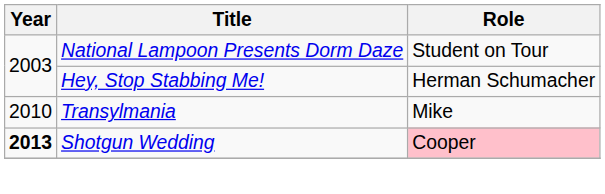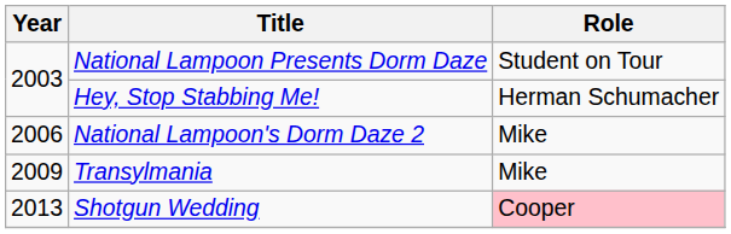 <table class="wikitable">
 <tr>
 <th>Year</th>
 <th>Title</th>
 <th>Role</th>
 </tr>
 <tr>
 <td rowspan="2">2003</td>
 <td><em><a href='#'>National Lampoon Presents Dorm Daze</a></em></td>
 <td>Student on Tour</td>
 </tr>
 <tr>
 <td><em><a href='#'>Hey, Stop Stabbing Me!</a></em></td>
 <td>Herman Schumacher</td>
 </tr>
 <tr>
-<td>2010</td>
+<td>2006</td>
+<td><em><a href='#'>National Lampoon's Dorm Daze 2</a></em></td>
+<td>Mike</td>
+</tr>
+<tr>
+<td>2009</td>
 <td><em><a href='#'>Transylmania</a></em></td>
 <td>Mike</td>
 </tr>
 <tr>
-<td><strong>2013</strong></td>
+<td>2013</td>
 <td><em><a href='#'>Shotgun Wedding</a></em></td>
 <td style="background: pink;">Cooper</td>
 </tr>
 <tr>
 </tr>
 </table>
